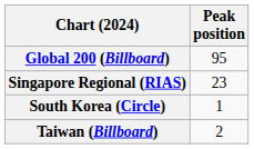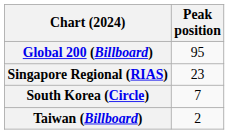 <table class="wikitable plainrowheaders sortable" style="text-align:center">
 <tr>
 <th scope="col">Chart (2024)</th>
 <th scope="col">Peak<br>position</th>
 </tr>
 <tr>
 <th scope="row"><a href='#'>Global 200</a> (<em><a href='#'>Billboard</a></em>)</th>
 <td>95</td>
 </tr>
 <tr>
 <th scope="row">Singapore Regional (<a href='#'>RIAS</a>)</th>
 <td>23</td>
 </tr>
 <tr>
 <th scope="row">South Korea (<a href='#'>Circle</a>)</th>
-<td>1</td>
+<td>7</td>
 </tr>
 <tr>
 <th scope="row">Taiwan (<em><a href='#'>Billboard</a></em>)</th>
 <td>2</td>
 </tr>
 </table>
